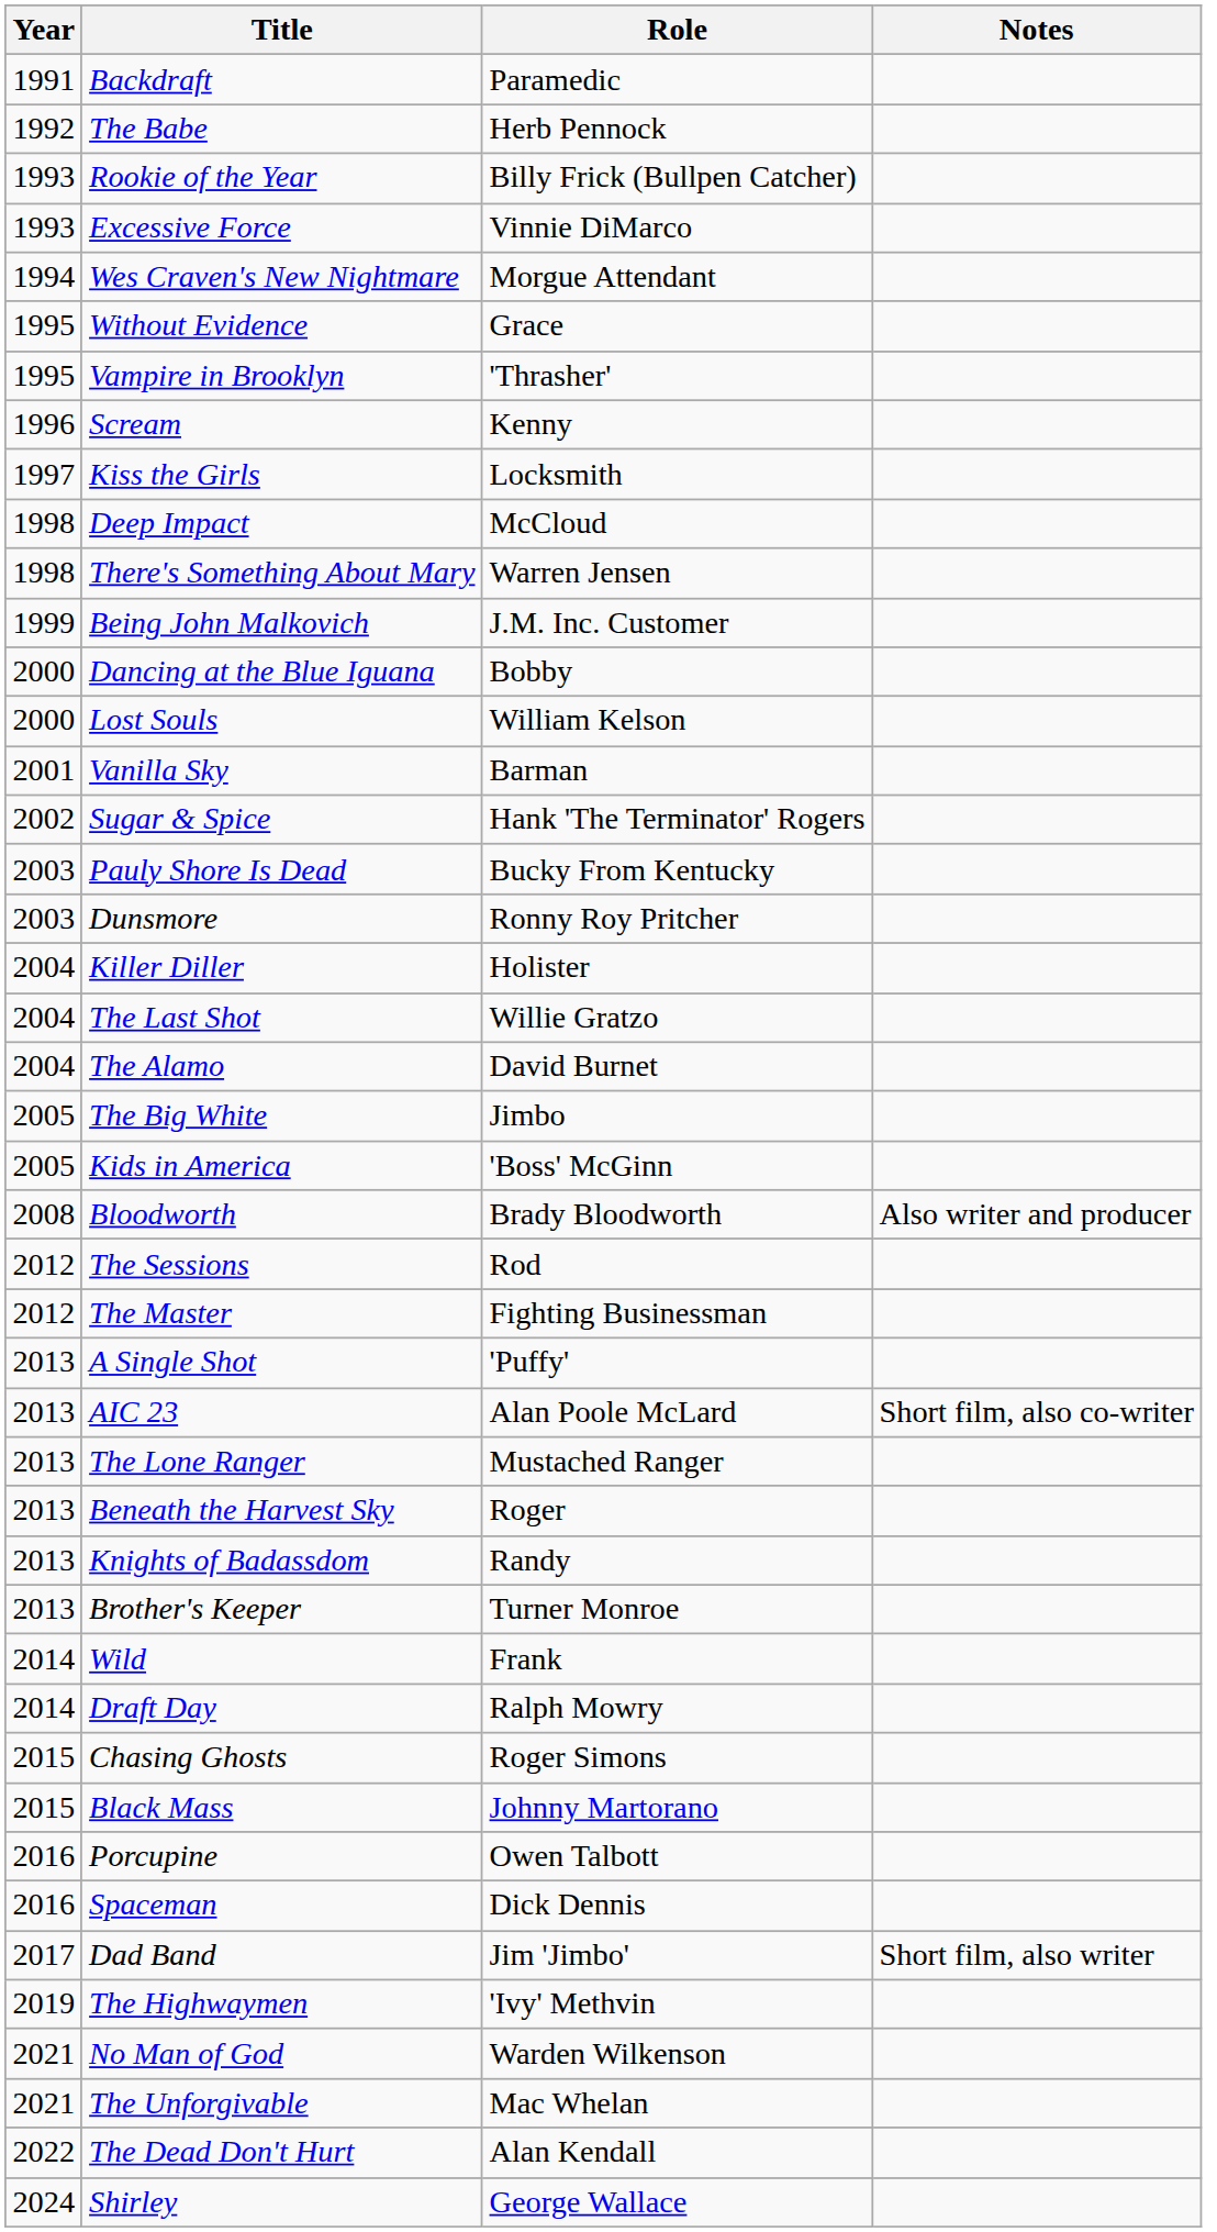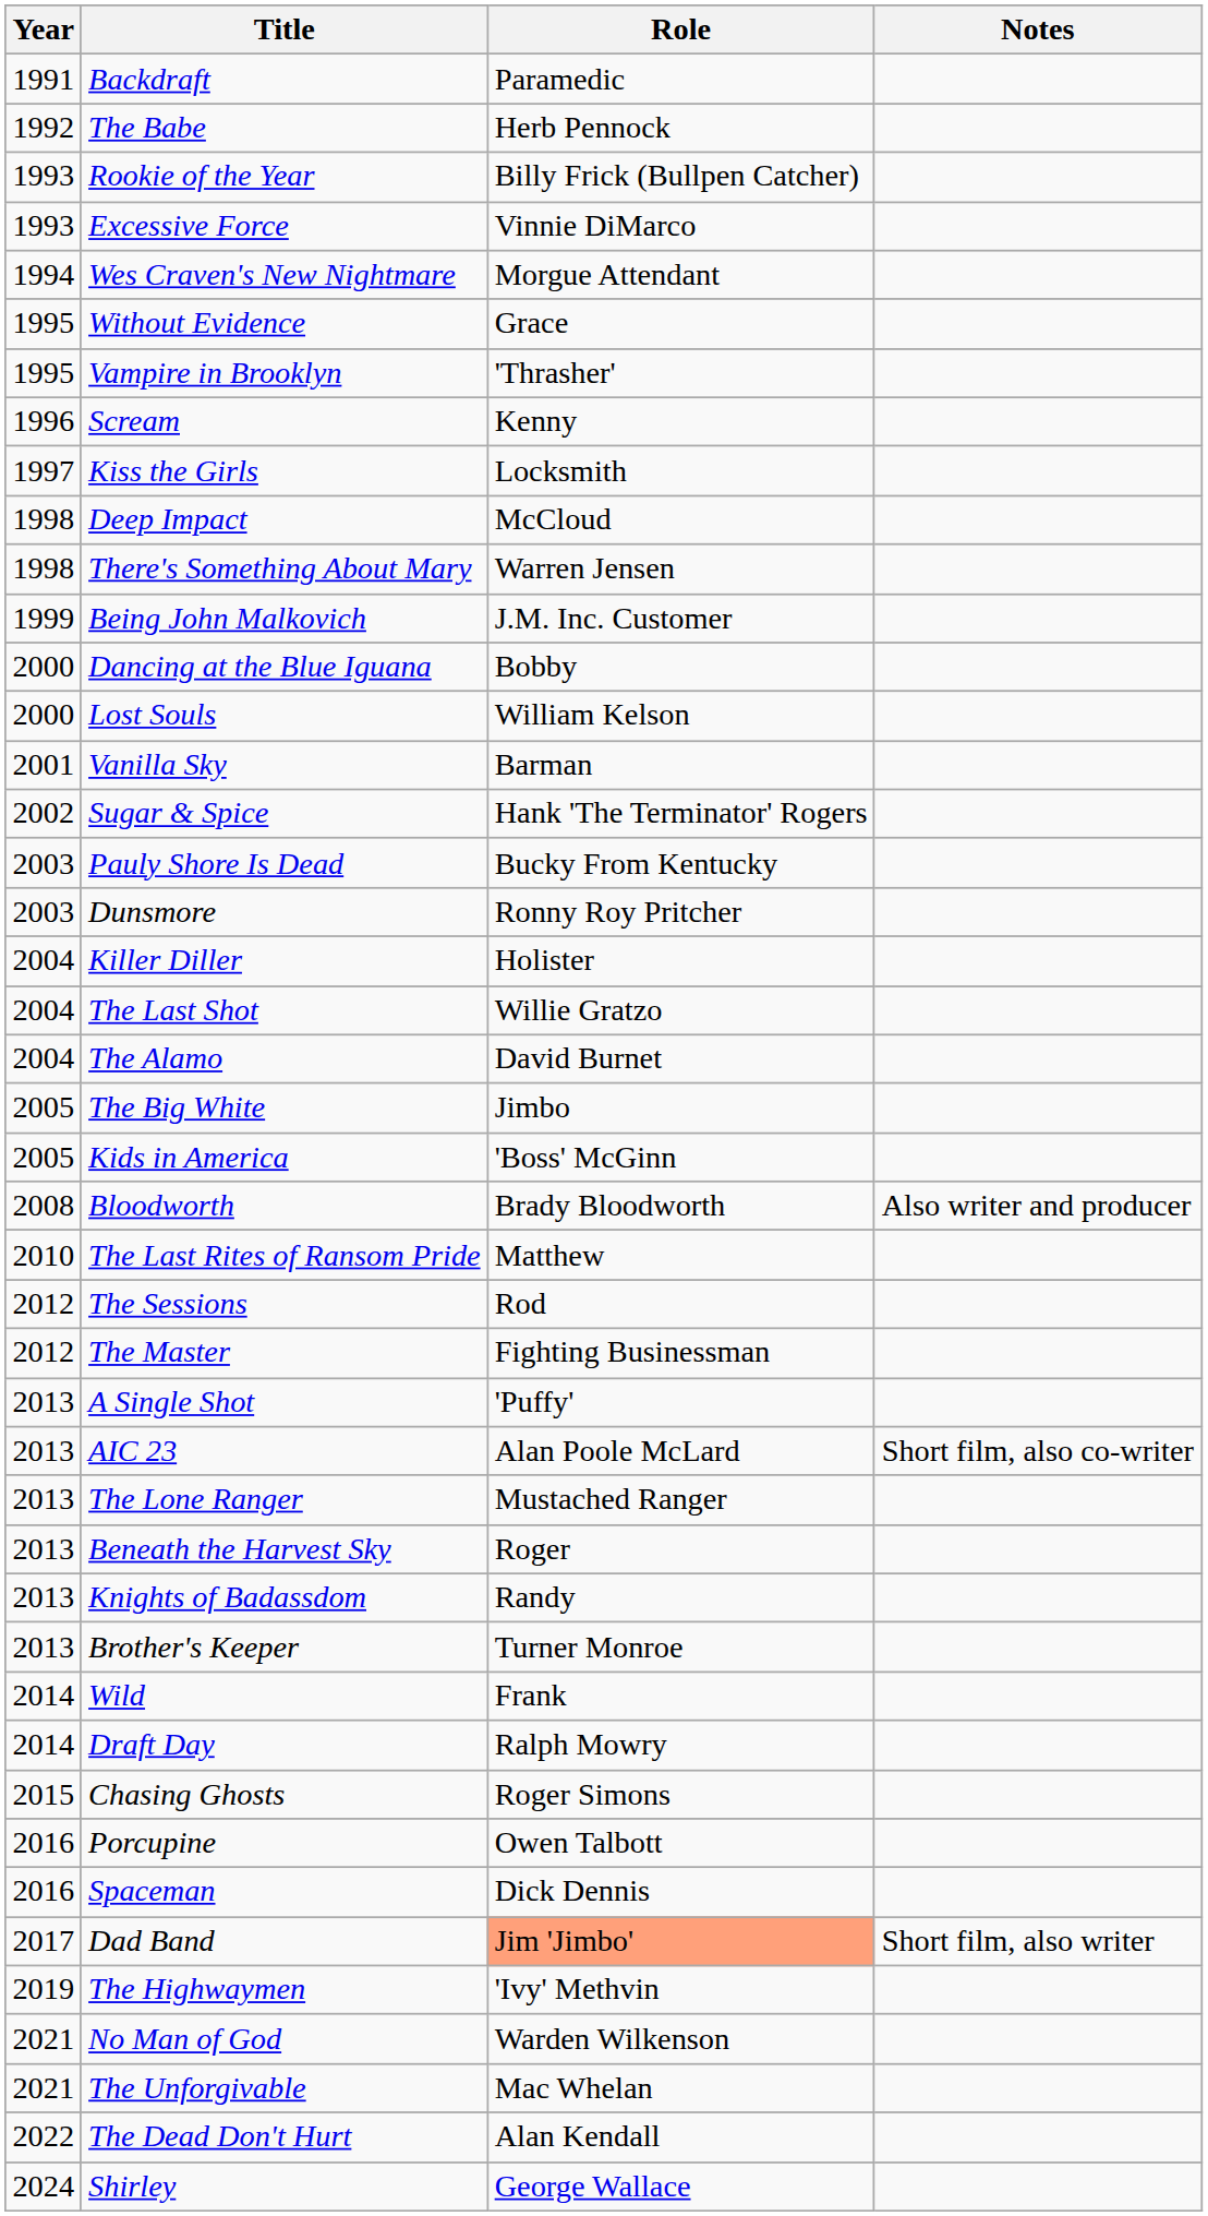 <table class="wikitable sortable">
 <tr>
 <th>Year</th>
 <th>Title</th>
 <th>Role</th>
 <th class="unsortable">Notes</th>
 </tr>
 <tr>
 <td>1991</td>
 <td><em><a href='#'>Backdraft</a></em></td>
 <td>Paramedic</td>
 <td></td>
 </tr>
 <tr>
 <td>1992</td>
 <td><em><a href='#'>The Babe</a></em></td>
 <td>Herb Pennock</td>
 <td></td>
 </tr>
 <tr>
 <td>1993</td>
 <td><em><a href='#'>Rookie of the Year</a></em></td>
 <td>Billy Frick (Bullpen Catcher)</td>
 <td></td>
 </tr>
 <tr>
 <td>1993</td>
 <td><em><a href='#'>Excessive Force</a></em></td>
 <td>Vinnie DiMarco</td>
 <td></td>
 </tr>
 <tr>
 <td>1994</td>
 <td><em><a href='#'>Wes Craven's New Nightmare</a></em></td>
 <td>Morgue Attendant</td>
 <td></td>
 </tr>
 <tr>
 <td>1995</td>
 <td><em><a href='#'>Without Evidence</a></em></td>
 <td>Grace</td>
 <td></td>
 </tr>
 <tr>
 <td>1995</td>
 <td><em><a href='#'>Vampire in Brooklyn</a></em></td>
 <td>'Thrasher'</td>
 <td></td>
 </tr>
 <tr>
 <td>1996</td>
 <td><em><a href='#'>Scream</a></em></td>
 <td>Kenny</td>
 <td></td>
 </tr>
 <tr>
 <td>1997</td>
 <td><em><a href='#'>Kiss the Girls</a></em></td>
 <td>Locksmith</td>
 <td></td>
 </tr>
 <tr>
 <td>1998</td>
 <td><em><a href='#'>Deep Impact</a></em></td>
 <td>McCloud</td>
 <td></td>
 </tr>
 <tr>
 <td>1998</td>
 <td><em><a href='#'>There's Something About Mary</a></em></td>
 <td>Warren Jensen</td>
 <td></td>
 </tr>
 <tr>
 <td>1999</td>
 <td><em><a href='#'>Being John Malkovich</a></em></td>
 <td>J.M. Inc. Customer</td>
 <td></td>
 </tr>
 <tr>
 <td>2000</td>
 <td><em><a href='#'>Dancing at the Blue Iguana</a></em></td>
 <td>Bobby</td>
 <td></td>
 </tr>
 <tr>
 <td>2000</td>
 <td><em><a href='#'>Lost Souls</a></em></td>
 <td>William Kelson</td>
 <td></td>
 </tr>
 <tr>
 <td>2001</td>
 <td><em><a href='#'>Vanilla Sky</a></em></td>
 <td>Barman</td>
 <td></td>
 </tr>
 <tr>
 <td>2002</td>
 <td><em><a href='#'>Sugar & Spice</a></em></td>
 <td>Hank 'The Terminator' Rogers</td>
 <td></td>
 </tr>
 <tr>
 <td>2003</td>
 <td><em><a href='#'>Pauly Shore Is Dead</a></em></td>
 <td>Bucky From Kentucky</td>
 <td></td>
 </tr>
 <tr>
 <td>2003</td>
 <td><em>Dunsmore</em></td>
 <td>Ronny Roy Pritcher</td>
 <td></td>
 </tr>
 <tr>
 <td>2004</td>
 <td><em><a href='#'>Killer Diller</a></em></td>
 <td>Holister</td>
 <td></td>
 </tr>
 <tr>
 <td>2004</td>
 <td><em><a href='#'>The Last Shot</a></em></td>
 <td>Willie Gratzo</td>
 <td></td>
 </tr>
 <tr>
 <td>2004</td>
 <td><em><a href='#'>The Alamo</a></em></td>
 <td>David Burnet</td>
 <td></td>
 </tr>
 <tr>
 <td>2005</td>
 <td><em><a href='#'>The Big White</a></em></td>
 <td>Jimbo</td>
 <td></td>
 </tr>
 <tr>
 <td>2005</td>
 <td><em><a href='#'>Kids in America</a></em></td>
 <td>'Boss' McGinn</td>
 <td></td>
 </tr>
 <tr>
 <td>2008</td>
 <td><em><a href='#'>Bloodworth</a></em></td>
 <td>Brady Bloodworth</td>
 <td>Also writer and producer</td>
 </tr>
 <tr>
+<td>2010</td>
+<td><em><a href='#'>The Last Rites of Ransom Pride</a></em></td>
+<td>Matthew</td>
+<td></td>
+</tr>
+<tr>
 <td>2012</td>
 <td><em><a href='#'>The Sessions</a></em></td>
 <td>Rod</td>
 <td></td>
 </tr>
 <tr>
 <td>2012</td>
 <td><em><a href='#'>The Master</a></em></td>
 <td>Fighting Businessman</td>
 <td></td>
 </tr>
 <tr>
 <td>2013</td>
 <td><em><a href='#'>A Single Shot</a></em></td>
 <td>'Puffy'</td>
 <td></td>
 </tr>
 <tr>
 <td>2013</td>
 <td><em><a href='#'>AIC 23</a></em></td>
 <td>Alan Poole McLard</td>
 <td>Short film, also co-writer</td>
 </tr>
 <tr>
 <td>2013</td>
 <td><em><a href='#'>The Lone Ranger</a></em></td>
 <td>Mustached Ranger</td>
 <td></td>
 </tr>
 <tr>
 <td>2013</td>
 <td><em><a href='#'>Beneath the Harvest Sky</a></em></td>
 <td>Roger</td>
 <td></td>
 </tr>
 <tr>
 <td>2013</td>
 <td><em><a href='#'>Knights of Badassdom</a></em></td>
 <td>Randy</td>
 <td></td>
 </tr>
 <tr>
 <td>2013</td>
 <td><em>Brother's Keeper</em></td>
 <td>Turner Monroe</td>
 <td></td>
 </tr>
 <tr>
 <td>2014</td>
 <td><em><a href='#'>Wild</a></em></td>
 <td>Frank</td>
 <td></td>
 </tr>
 <tr>
 <td>2014</td>
 <td><em><a href='#'>Draft Day</a></em></td>
 <td>Ralph Mowry</td>
 <td></td>
 </tr>
 <tr>
 <td>2015</td>
 <td><em>Chasing Ghosts</em></td>
 <td>Roger Simons</td>
 <td></td>
 </tr>
 <tr>
-<td>2015</td>
-<td><em><a href='#'>Black Mass</a></em></td>
-<td><a href='#'>Johnny Martorano</a></td>
-<td></td>
-</tr>
-<tr>
 <td>2016</td>
 <td><em>Porcupine</em></td>
 <td>Owen Talbott</td>
 <td></td>
 </tr>
 <tr>
 <td>2016</td>
 <td><em><a href='#'>Spaceman</a></em></td>
 <td>Dick Dennis</td>
 <td></td>
 </tr>
 <tr>
 <td>2017</td>
 <td><em>Dad Band</em></td>
-<td>Jim 'Jimbo'</td>
+<td style="background: lightsalmon;">Jim 'Jimbo'</td>
 <td>Short film, also writer</td>
 </tr>
 <tr>
 <td>2019</td>
 <td><em><a href='#'>The Highwaymen</a></em></td>
 <td>'Ivy' Methvin</td>
 <td></td>
 </tr>
 <tr>
 <td>2021</td>
 <td><em><a href='#'>No Man of God</a></em></td>
 <td>Warden Wilkenson</td>
 <td></td>
 </tr>
 <tr>
 <td>2021</td>
 <td><em><a href='#'>The Unforgivable</a></em></td>
 <td>Mac Whelan</td>
 <td></td>
 </tr>
 <tr>
 <td>2022</td>
 <td><em><a href='#'>The Dead Don't Hurt</a></em></td>
 <td>Alan Kendall</td>
 <td></td>
 </tr>
 <tr>
 <td>2024</td>
 <td><em><a href='#'>Shirley</a></em></td>
 <td><a href='#'>George Wallace</a></td>
 <td></td>
 </tr>
 </table>
